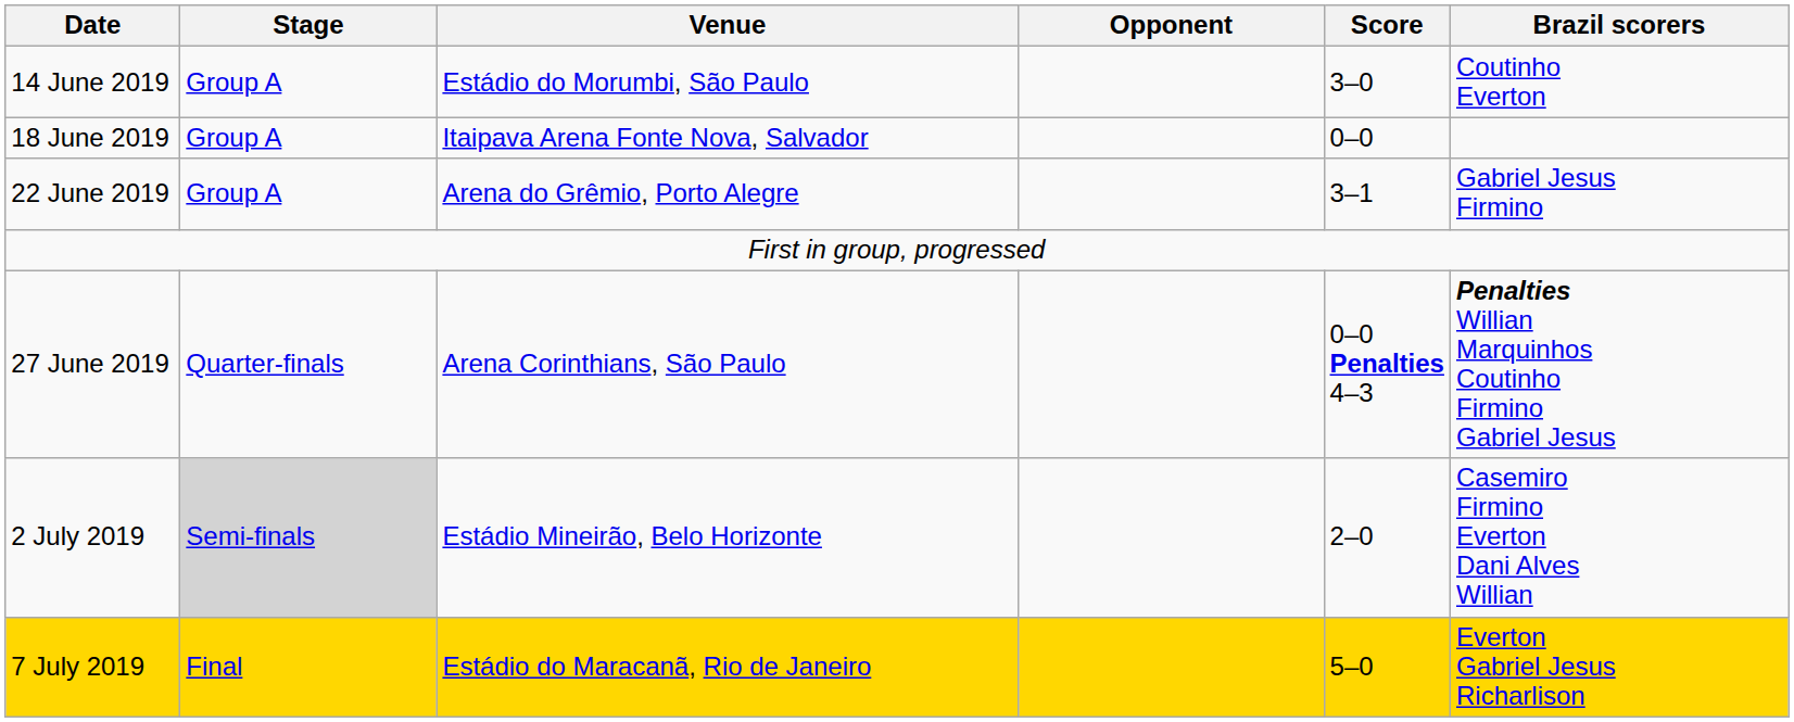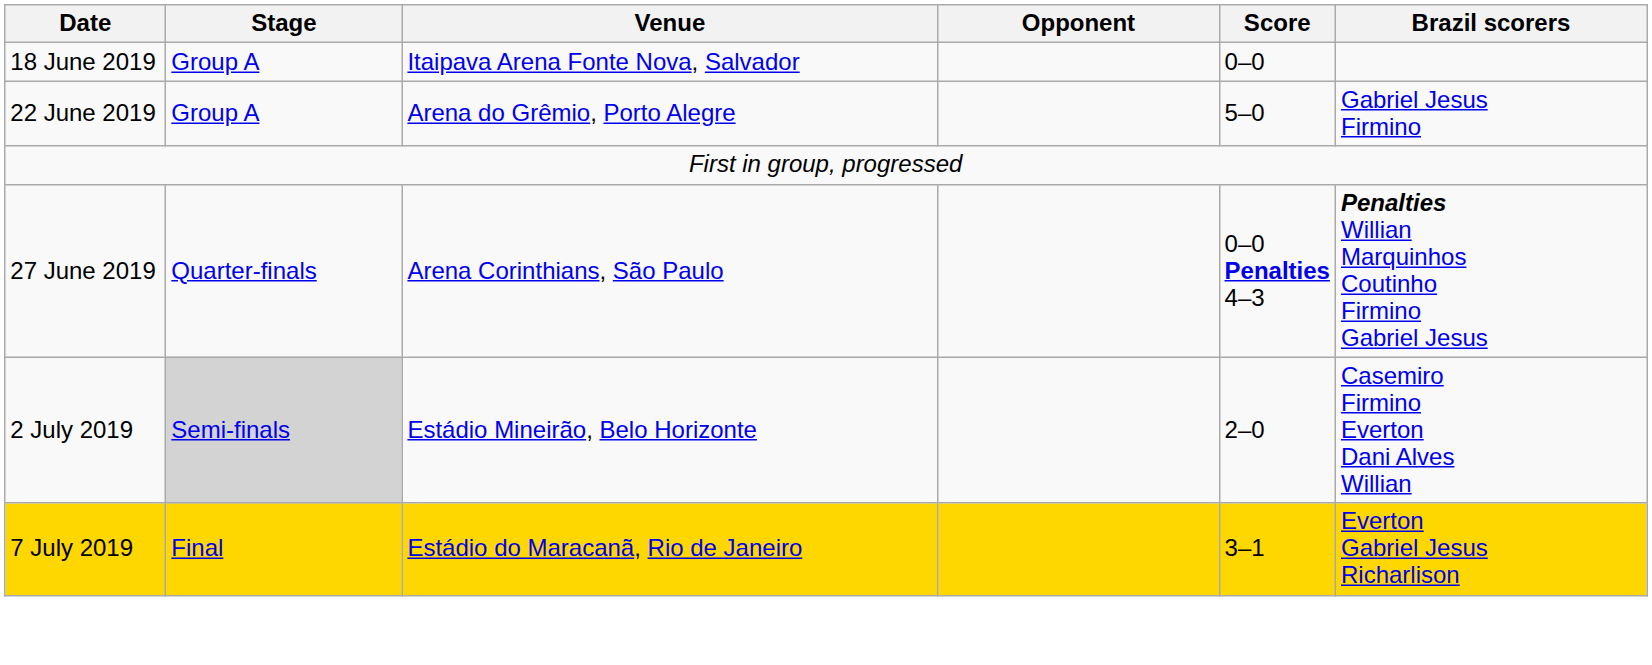 <table class="wikitable">
 <tr>
 <th width=100px>Date</th>
 <th width=150px>Stage</th>
 <th width=350px>Venue</th>
 <th width=180px>Opponent</th>
 <th width=70px>Score</th>
 <th width=200px>Brazil scorers</th>
-</tr>
-<tr>
-<td>14 June 2019</td>
-<td><a href='#'>Group A</a></td>
-<td><a href='#'>Estádio do Morumbi</a>, <a href='#'>São Paulo</a></td>
-<td></td>
-<td>3–0</td>
-<td><a href='#'>Coutinho</a>  <br> <a href='#'>Everton</a> </td>
 </tr>
 <tr>
 <td>18 June 2019</td>
 <td><a href='#'>Group A</a></td>
 <td><a href='#'>Itaipava Arena Fonte Nova</a>, <a href='#'>Salvador</a></td>
 <td></td>
 <td>0–0</td>
 <td></td>
 </tr>
 <tr>
 <td>22 June 2019</td>
 <td><a href='#'>Group A</a></td>
 <td><a href='#'>Arena do Grêmio</a>, <a href='#'>Porto Alegre</a></td>
 <td></td>
-<td>3–1</td>
+<td>5–0</td>
 <td><a href='#'>Gabriel Jesus</a> <br><a href='#'>Firmino</a> </td>
 </tr>
 <tr>
 <td colspan="6" style="text-align:center;"><em>First in group, progressed</em></td>
 </tr>
 <tr>
 <td>27 June 2019</td>
 <td><a href='#'>Quarter-finals</a></td>
 <td><a href='#'>Arena Corinthians</a>, <a href='#'>São Paulo</a></td>
 <td></td>
 <td>0–0 <br> <strong><a href='#'>Penalties</a></strong> <br> 4–3</td>
 <td><strong><em>Penalties</em></strong> <br> <a href='#'>Willian</a>  <br> <a href='#'>Marquinhos</a>  <br> <a href='#'>Coutinho</a>  <br> <a href='#'>Firmino</a>  <br> <a href='#'>Gabriel Jesus</a> </td>
 </tr>
 <tr>
 <td>2 July 2019</td>
 <td style="background: lightgrey;"><a href='#'>Semi-finals</a></td>
 <td><a href='#'>Estádio Mineirão</a>, <a href='#'>Belo Horizonte</a></td>
 <td></td>
 <td>2–0</td>
 <td><a href='#'>Casemiro</a>  <br> <a href='#'>Firmino</a>  <br> <a href='#'>Everton</a>  <br> <a href='#'>Dani Alves</a>  <br> <a href='#'>Willian</a> </td>
 </tr>
 <tr style="background:gold;">
 <td>7 July 2019</td>
 <td><a href='#'>Final</a></td>
 <td><a href='#'>Estádio do Maracanã</a>, <a href='#'>Rio de Janeiro</a></td>
 <td></td>
-<td>5–0</td>
+<td>3–1</td>
 <td><a href='#'>Everton</a>  <br> <a href='#'>Gabriel Jesus</a>  <br> <a href='#'>Richarlison</a> </td>
 </tr>
 </table>
